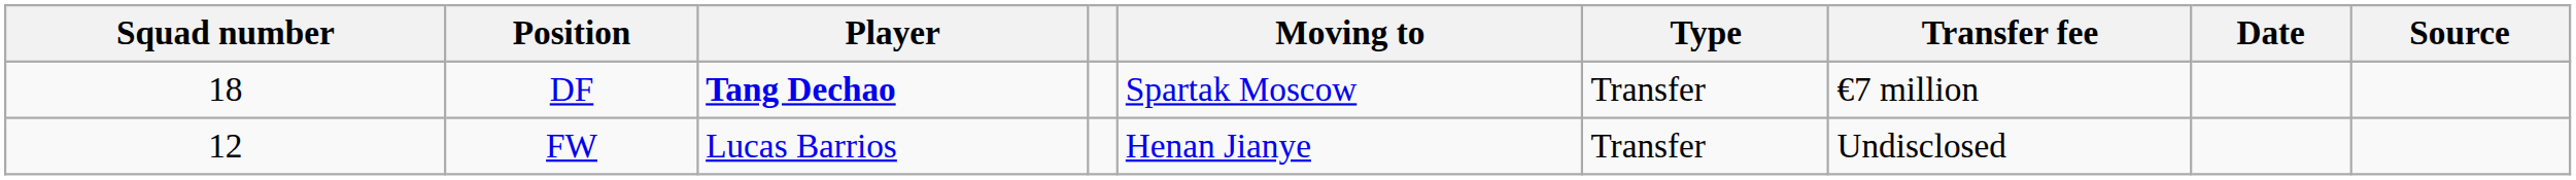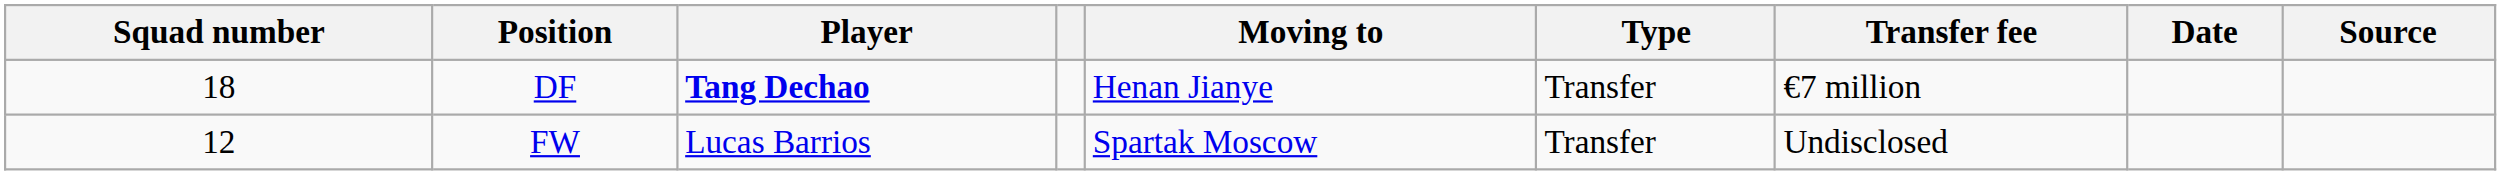 <table class="wikitable sortable" style="width:90%; text-align:left; font-size:95%;">
 <tr>
 <th><strong>Squad number</strong></th>
 <th><strong>Position</strong></th>
 <th><strong>Player</strong></th>
 <th></th>
 <th><strong>Moving to</strong></th>
 <th><strong>Type</strong></th>
 <th><strong>Transfer fee</strong></th>
 <th><strong>Date</strong></th>
 <th><strong>Source</strong></th>
 </tr>
 <tr>
 <td align=center>18</td>
 <td align=center><a href='#'>DF</a></td>
 <td align=left><strong> <a href='#'>Tang Dechao</a></strong></td>
 <td align=center></td>
-<td align=left> <a href='#'>Spartak Moscow</a></td>
+<td align=left> <a href='#'>Henan Jianye</a></td>
 <td>Transfer</td>
 <td>€7 million</td>
 <td></td>
 <td align=center></td>
 </tr>
 <tr>
 <td align=center>12</td>
 <td align=center><a href='#'>FW</a></td>
 <td align=left> <a href='#'>Lucas Barrios</a></td>
 <td align=center></td>
-<td align=left> <a href='#'>Henan Jianye</a></td>
+<td align=left> <a href='#'>Spartak Moscow</a></td>
 <td>Transfer</td>
 <td>Undisclosed</td>
 <td></td>
 <td align=center></td>
 </tr>
 </table>
